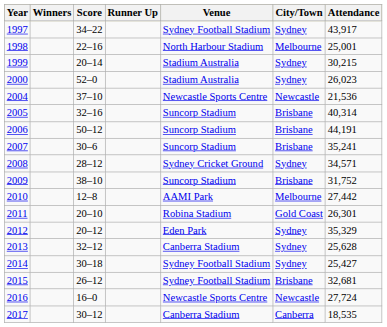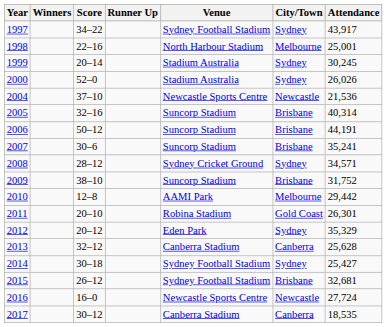 <table class="wikitable">
 <tr bgcolor=#bdb76b>
 <th>Year</th>
 <th>Winners</th>
 <th>Score</th>
 <th>Runner Up</th>
 <th>Venue</th>
 <th>City/Town</th>
 <th>Attendance</th>
 </tr>
 <tr>
 <td><a href='#'>1997</a></td>
 <td><strong></strong></td>
 <td>34–22</td>
 <td></td>
 <td><a href='#'>Sydney Football Stadium</a></td>
 <td><a href='#'>Sydney</a></td>
 <td>43,917</td>
 </tr>
 <tr>
 <td><a href='#'>1998</a></td>
 <td><strong></strong></td>
 <td>22–16</td>
 <td></td>
 <td><a href='#'>North Harbour Stadium</a></td>
 <td><a href='#'>Melbourne</a></td>
 <td>25,001</td>
 </tr>
 <tr>
 <td><a href='#'>1999</a></td>
 <td><strong></strong></td>
 <td>20–14</td>
 <td></td>
 <td><a href='#'>Stadium Australia</a></td>
 <td><a href='#'>Sydney</a></td>
-<td>30,215</td>
+<td>30,245</td>
 </tr>
 <tr>
 <td><a href='#'>2000</a></td>
 <td><strong></strong></td>
 <td>52–0</td>
 <td></td>
 <td><a href='#'>Stadium Australia</a></td>
 <td><a href='#'>Sydney</a></td>
-<td>26,023</td>
+<td>26,026</td>
 </tr>
 <tr>
 <td><a href='#'>2004</a></td>
 <td><strong></strong></td>
 <td>37–10</td>
 <td></td>
 <td><a href='#'>Newcastle Sports Centre</a></td>
 <td><a href='#'>Newcastle</a></td>
 <td>21,536</td>
 </tr>
 <tr>
 <td><a href='#'>2005</a></td>
 <td><strong></strong></td>
 <td>32–16</td>
 <td></td>
 <td><a href='#'>Suncorp Stadium</a></td>
 <td><a href='#'>Brisbane</a></td>
 <td>40,314</td>
 </tr>
 <tr>
 <td><a href='#'>2006</a></td>
 <td><strong></strong></td>
 <td>50–12</td>
 <td></td>
 <td><a href='#'>Suncorp Stadium</a></td>
 <td><a href='#'>Brisbane</a></td>
 <td>44,191</td>
 </tr>
 <tr>
 <td><a href='#'>2007</a></td>
 <td><strong></strong></td>
 <td>30–6</td>
 <td></td>
 <td><a href='#'>Suncorp Stadium</a></td>
 <td><a href='#'>Brisbane</a></td>
 <td>35,241</td>
 </tr>
 <tr>
 <td><a href='#'>2008</a></td>
 <td><strong></strong></td>
 <td>28–12</td>
 <td></td>
 <td><a href='#'>Sydney Cricket Ground</a></td>
 <td><a href='#'>Sydney</a></td>
 <td>34,571</td>
 </tr>
 <tr>
 <td><a href='#'>2009</a></td>
 <td><strong></strong></td>
 <td>38–10</td>
 <td></td>
 <td><a href='#'>Suncorp Stadium</a></td>
 <td><a href='#'>Brisbane</a></td>
 <td>31,752</td>
 </tr>
 <tr>
 <td><a href='#'>2010</a></td>
 <td><strong></strong></td>
 <td>12–8</td>
 <td></td>
 <td><a href='#'>AAMI Park</a></td>
 <td><a href='#'>Melbourne</a></td>
-<td>27,442</td>
+<td>29,442</td>
 </tr>
 <tr>
 <td><a href='#'>2011</a></td>
 <td><strong></strong></td>
 <td>20–10</td>
 <td></td>
 <td><a href='#'>Robina Stadium</a></td>
 <td><a href='#'>Gold Coast</a></td>
 <td>26,301</td>
 </tr>
 <tr>
 <td><a href='#'>2012</a></td>
 <td><strong></strong></td>
 <td>20–12</td>
 <td></td>
 <td><a href='#'>Eden Park</a></td>
 <td><a href='#'>Sydney</a></td>
 <td>35,329</td>
 </tr>
 <tr>
 <td><a href='#'>2013</a></td>
 <td><strong></strong></td>
 <td>32–12</td>
 <td></td>
 <td><a href='#'>Canberra Stadium</a></td>
-<td><a href='#'>Sydney</a></td>
+<td><a href='#'>Canberra</a></td>
 <td>25,628</td>
 </tr>
 <tr>
 <td><a href='#'>2014</a></td>
 <td><strong></strong></td>
 <td>30–18</td>
 <td></td>
 <td><a href='#'>Sydney Football Stadium</a></td>
 <td><a href='#'>Sydney</a></td>
 <td>25,427</td>
 </tr>
 <tr>
 <td><a href='#'>2015</a></td>
 <td><strong></strong></td>
 <td>26–12</td>
 <td></td>
 <td><a href='#'>Sydney Football Stadium</a></td>
 <td><a href='#'>Brisbane</a></td>
 <td>32,681</td>
 </tr>
 <tr>
 <td><a href='#'>2016</a></td>
 <td><strong></strong></td>
 <td>16–0</td>
 <td></td>
 <td><a href='#'>Newcastle Sports Centre</a></td>
 <td><a href='#'>Newcastle</a></td>
 <td>27,724</td>
 </tr>
 <tr>
 <td><a href='#'>2017</a></td>
 <td><strong></strong></td>
 <td>30–12</td>
 <td></td>
 <td><a href='#'>Canberra Stadium</a></td>
 <td><a href='#'>Canberra</a></td>
 <td>18,535</td>
 </tr>
 </table>
